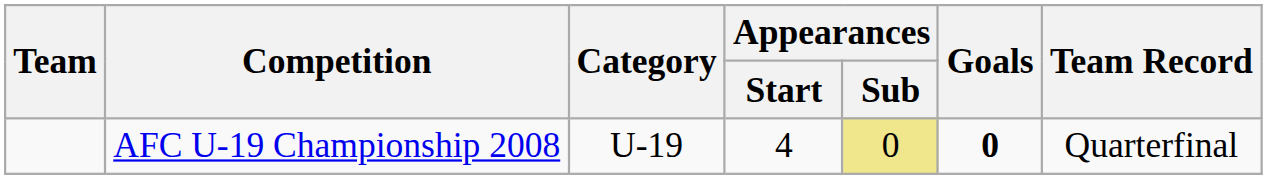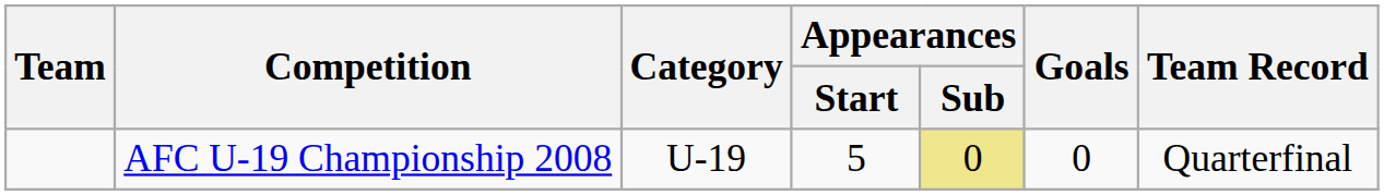 <table class="wikitable" style="text-align: center;">
 <tr>
 <th rowspan="2">Team</th>
 <th rowspan="2">Competition</th>
 <th rowspan="2">Category</th>
 <th colspan="2">Appearances</th>
 <th rowspan="2">Goals</th>
 <th rowspan="2">Team Record</th>
 </tr>
 <tr>
 <th>Start</th>
 <th>Sub</th>
 </tr>
 <tr>
 <td align="left"></td>
 <td align="left"><a href='#'>AFC U-19 Championship 2008</a></td>
 <td>U-19</td>
-<td>4</td>
+<td>5</td>
 <td style="background: khaki;">0</td>
-<td><strong>0</strong></td>
+<td>0</td>
 <td>Quarterfinal</td>
 </tr>
 </table>
